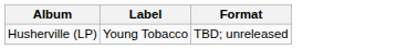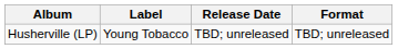 <table class="wikitable">
 <tr>
 <th>Album</th>
 <th>Label</th>
+<th>Release Date</th>
 <th>Format</th>
 </tr>
 <tr>
 <td>Husherville (LP)</td>
 <td>Young Tobacco</td>
 <td>TBD; unreleased</td>
+<td>TBD; unreleased</td>
 </tr>
 </table>
